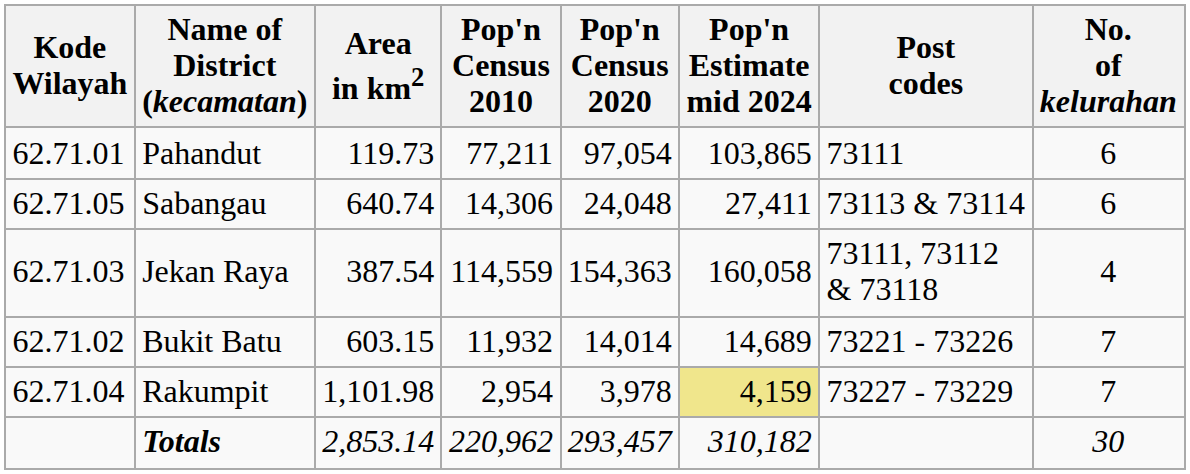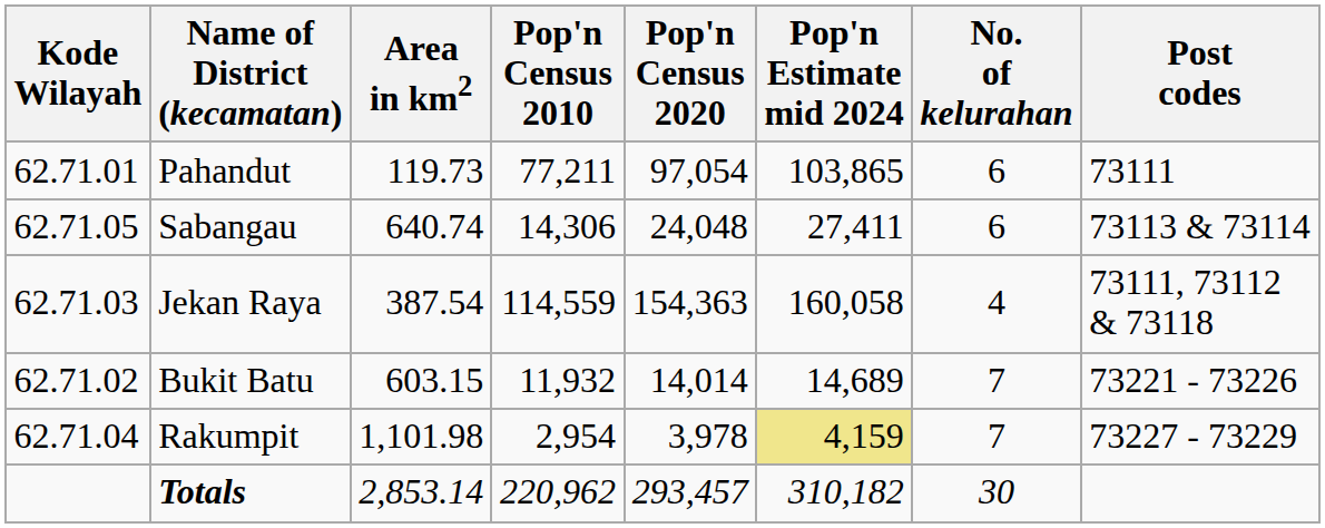 <table class="sortable wikitable">
 <tr>
 <th>Kode <br>Wilayah</th>
 <th>Name of<br>District<br>(<em>kecamatan</em>)</th>
 <th>Area <br> in km<sup>2</sup></th>
 <th>Pop'n<br>Census<br>2010</th>
 <th>Pop'n<br>Census<br>2020</th>
 <th>Pop'n<br>Estimate<br>mid 2024</th>
+<th>No.<br>of<br><em>kelurahan</em></th>
 <th>Post<br>codes</th>
-<th>No.<br>of<br><em>kelurahan</em></th>
 </tr>
 <tr>
 <td>62.71.01</td>
 <td>Pahandut </td>
 <td align="right">119.73</td>
 <td align="right">77,211</td>
 <td align="right">97,054</td>
 <td align="right">103,865</td>
+<td align="center">6</td>
 <td>73111</td>
-<td align="center">6</td>
 </tr>
 <tr>
 <td>62.71.05</td>
 <td>Sabangau </td>
 <td align="right">640.74</td>
 <td align="right">14,306</td>
 <td align="right">24,048</td>
 <td align="right">27,411</td>
+<td align="center">6</td>
 <td>73113 & 73114</td>
-<td align="center">6</td>
 </tr>
 <tr>
 <td>62.71.03</td>
 <td>Jekan Raya </td>
 <td align="right">387.54</td>
 <td align="right">114,559</td>
 <td align="right">154,363</td>
 <td align="right">160,058</td>
+<td align="center">4</td>
 <td>73111, 73112 <br>& 73118</td>
-<td align="center">4</td>
 </tr>
 <tr>
 <td>62.71.02</td>
 <td>Bukit Batu </td>
 <td align="right">603.15</td>
 <td align="right">11,932</td>
 <td align="right">14,014</td>
 <td align="right">14,689</td>
+<td align="center">7</td>
 <td>73221 - 73226</td>
-<td align="center">7</td>
 </tr>
 <tr>
 <td>62.71.04</td>
 <td>Rakumpit </td>
 <td align="right">1,101.98</td>
 <td align="right">2,954</td>
 <td align="right">3,978</td>
 <td align="right" style="background: khaki;">4,159</td>
+<td align="center">7</td>
 <td>73227 - 73229</td>
-<td align="center">7</td>
 </tr>
 <tr>
 <td></td>
 <td><strong><em>Totals</em></strong></td>
 <td align="right"><em>2,853.14</em></td>
 <td align="right"><em>220,962</em></td>
 <td align="right"><em>293,457</em></td>
 <td align="right"><em>310,182</em></td>
+<td align="center"><em>30</em></td>
 <td></td>
-<td align="center"><em>30</em></td>
 </tr>
 </table>
